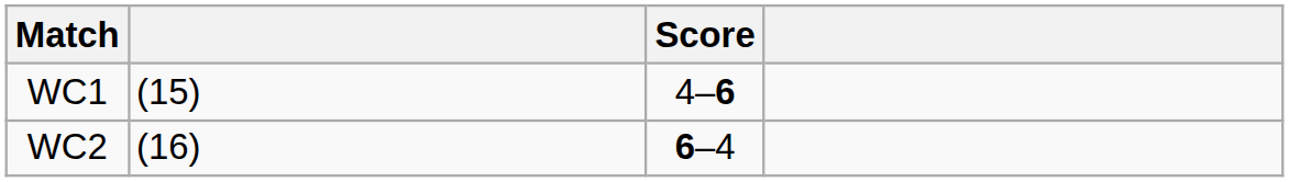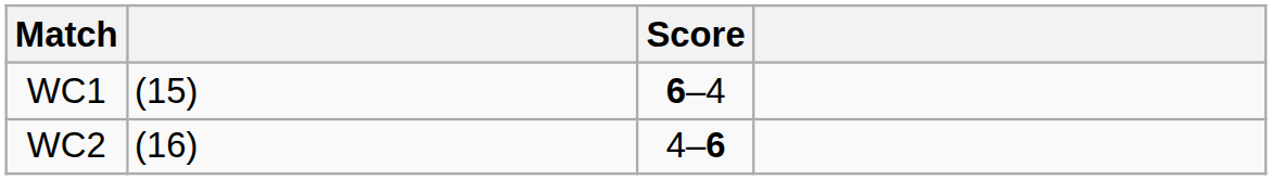 <table class="wikitable" style="font-size: 90%; margin: 1em auto 1em auto;">
 <tr>
 <th>Match</th>
 <th width=200></th>
 <th>Score</th>
 <th width=200></th>
 </tr>
 <tr>
 <td align="center">WC1</td>
 <td> (15)</td>
-<td align="center">4–<strong>6</strong></td>
+<td align="center"><strong>6</strong>–4</td>
 <td></td>
 </tr>
 <tr>
 <td align="center">WC2</td>
 <td> (16)</td>
-<td align="center"><strong>6</strong>–4</td>
+<td align="center">4–<strong>6</strong></td>
 <td></td>
 </tr>
 </table>
